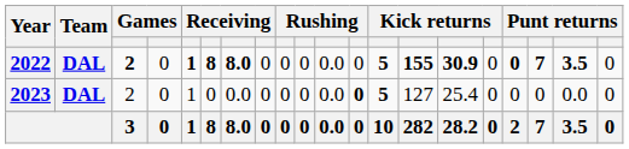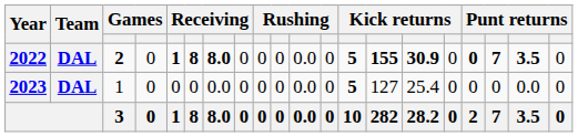 <table class="wikitable" style="text-align: center;">
 <tr>
 <th rowspan="2">Year</th>
 <th rowspan="2">Team</th>
 <th colspan="2">Games</th>
 <th colspan="4">Receiving</th>
 <th colspan="4">Rushing</th>
 <th colspan="4">Kick returns</th>
 <th colspan="4">Punt returns</th>
 </tr>
 <tr>
 <th></th>
 <th></th>
 <th></th>
 <th></th>
 <th></th>
 <th></th>
 <th></th>
 <th></th>
 <th></th>
 <th></th>
 <th></th>
 <th></th>
 <th></th>
 <th></th>
 <th></th>
 <th></th>
 <th></th>
 <th></th>
 </tr>
 <tr>
 <th><a href='#'>2022</a></th>
 <th><a href='#'>DAL</a></th>
 <td><strong>2</strong></td>
 <td>0</td>
 <td><strong>1</strong></td>
 <td><strong>8</strong></td>
 <td><strong>8.0</strong></td>
 <td>0</td>
 <td>0</td>
 <td>0</td>
 <td>0.0</td>
 <td>0</td>
 <td><strong>5</strong></td>
 <td><strong>155</strong></td>
 <td><strong>30.9</strong></td>
 <td>0</td>
 <td><strong>0</strong></td>
 <td><strong>7</strong></td>
 <td><strong>3.5</strong></td>
 <td>0</td>
 </tr>
 <tr>
 <th><a href='#'>2023</a></th>
 <th><a href='#'>DAL</a></th>
-<td>2</td>
+<td>1</td>
 <td>0</td>
-<td>1</td>
+<td>0</td>
 <td>0</td>
 <td>0.0</td>
 <td>0</td>
 <td>0</td>
 <td>0</td>
 <td>0.0</td>
-<td><strong>0</strong></td>
+<td>0</td>
 <td><strong>5</strong></td>
 <td>127</td>
 <td>25.4</td>
 <td>0</td>
 <td>0</td>
 <td>0</td>
 <td>0.0</td>
 <td>0</td>
 </tr>
 <tr>
 <th colspan="2"></th>
 <th>3</th>
 <th>0</th>
 <th>1</th>
 <th>8</th>
 <th>8.0</th>
 <th>0</th>
 <th>0</th>
 <th>0</th>
 <th>0.0</th>
 <th>0</th>
 <th>10</th>
 <th>282</th>
 <th>28.2</th>
 <th>0</th>
 <th>2</th>
 <th>7</th>
 <th>3.5</th>
 <th>0</th>
 </tr>
 </table>
